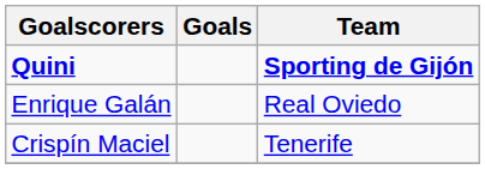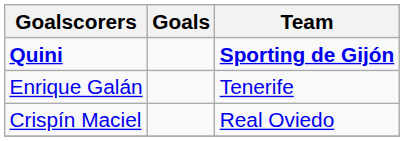 <table class="wikitable sortable" style="font-size:95%;">
 <tr>
 <th>Goalscorers</th>
 <th>Goals</th>
 <th>Team</th>
 </tr>
 <tr>
 <td> <strong><a href='#'>Quini</a> </strong></td>
 <td></td>
 <td><strong><a href='#'>Sporting de Gijón</a></strong></td>
 </tr>
 <tr>
 <td> <a href='#'>Enrique Galán</a></td>
 <td></td>
-<td><a href='#'>Real Oviedo</a></td>
+<td><a href='#'>Tenerife</a></td>
 </tr>
 <tr>
 <td> <a href='#'>Crispín Maciel</a></td>
 <td></td>
-<td><a href='#'>Tenerife</a></td>
+<td><a href='#'>Real Oviedo</a></td>
 </tr>
 <tr>
 </tr>
 </table>
